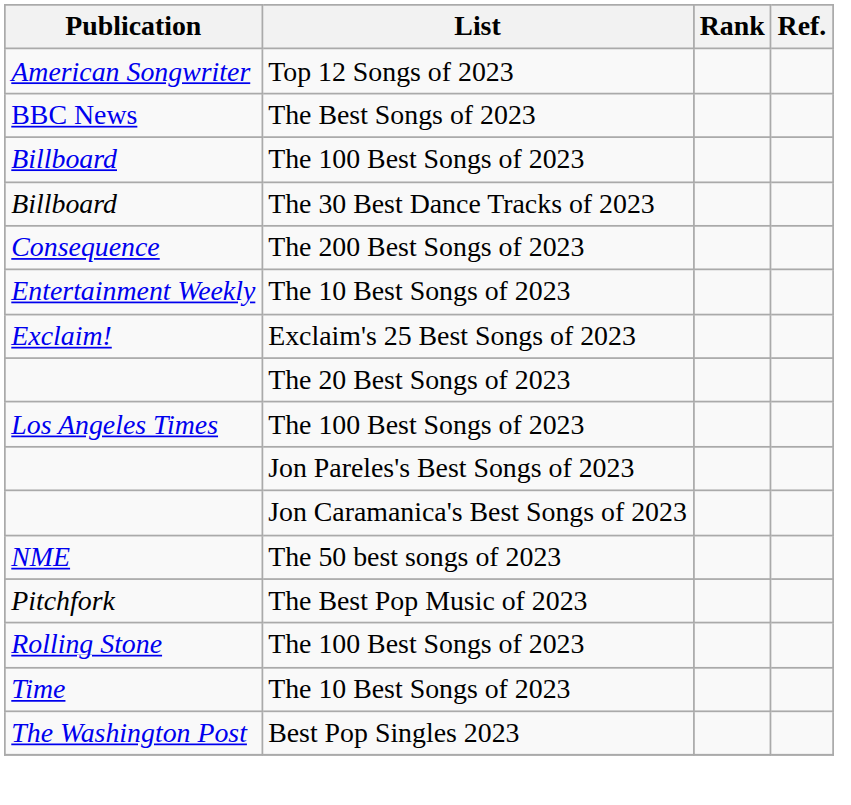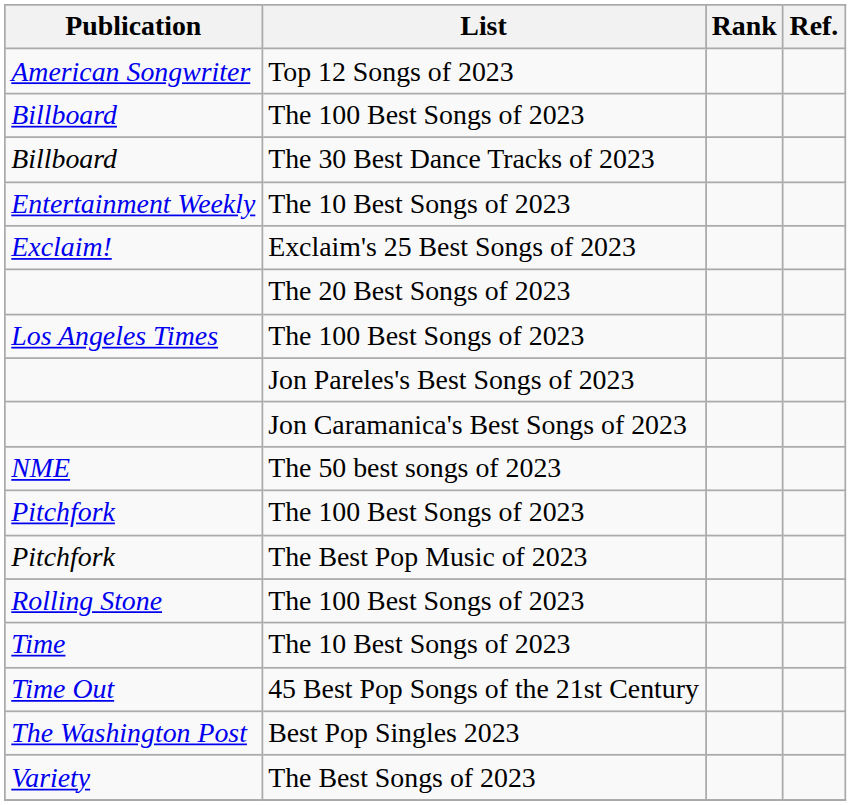 <table class="wikitable sortable plainrowheaders">
 <tr>
 <th scope="col">Publication</th>
 <th scope="col">List</th>
 <th scope="col">Rank</th>
 <th scope="col" class="unsortable">Ref.</th>
 </tr>
 <tr>
 <td><em><a href='#'>American Songwriter</a></em></td>
 <td>Top 12 Songs of 2023</td>
 <td></td>
 <td {{center></td>
 </tr>
 <tr>
-<td><a href='#'>BBC News</a></td>
-<td>The Best Songs of 2023</td>
-<td></td>
-<td></td>
-</tr>
-<tr>
 <td><em><a href='#'>Billboard</a></em></td>
 <td>The 100 Best Songs of 2023</td>
 <td></td>
 <td></td>
 </tr>
 <tr>
 <td><em>Billboard</em></td>
 <td>The 30 Best Dance Tracks of 2023</td>
-<td></td>
-<td></td>
-</tr>
-<tr>
-<td><em><a href='#'>Consequence</a></em></td>
-<td>The 200 Best Songs of 2023</td>
 <td></td>
 <td></td>
 </tr>
 <tr>
 <td><em><a href='#'>Entertainment Weekly</a></em></td>
 <td>The 10 Best Songs of 2023</td>
 <td></td>
 <td></td>
 </tr>
 <tr>
 <td><em><a href='#'>Exclaim!</a></em></td>
 <td>Exclaim's 25 Best Songs of 2023</td>
 <td></td>
 <td></td>
 </tr>
 <tr>
 <td><em></em></td>
 <td>The 20 Best Songs of 2023</td>
 <td></td>
 <td></td>
 </tr>
 <tr>
 <td><em><a href='#'>Los Angeles Times</a></em></td>
 <td>The 100 Best Songs of 2023</td>
 <td></td>
 <td></td>
 </tr>
 <tr>
 <td><em></em></td>
 <td>Jon Pareles's Best Songs of 2023</td>
 <td></td>
 <td></td>
 </tr>
 <tr>
 <td><em></em></td>
 <td>Jon Caramanica's Best Songs of 2023</td>
 <td></td>
 <td></td>
 </tr>
 <tr>
 <td><em><a href='#'>NME</a></em></td>
 <td>The 50 best songs of 2023</td>
 <td></td>
 <td></td>
 </tr>
 <tr>
+<td><em><a href='#'>Pitchfork</a></em></td>
+<td>The 100 Best Songs of 2023</td>
+<td></td>
+<td></td>
+</tr>
+<tr>
 <td><em>Pitchfork</em></td>
 <td>The Best Pop Music of 2023</td>
 <td></td>
 <td></td>
 </tr>
 <tr>
 <td><em><a href='#'>Rolling Stone</a></em></td>
 <td>The 100 Best Songs of 2023</td>
 <td></td>
 <td></td>
 </tr>
 <tr>
 <td><em><a href='#'>Time</a></em></td>
 <td>The 10 Best Songs of 2023</td>
 <td></td>
 <td></td>
 </tr>
 <tr>
+<td><em><a href='#'>Time Out</a></em></td>
+<td>45 Best Pop Songs of the 21st Century</td>
+<td></td>
+<td></td>
+</tr>
+<tr>
 <td><em><a href='#'>The Washington Post</a></em></td>
 <td>Best Pop Singles 2023</td>
 <td></td>
 <td></td>
 </tr>
 <tr>
+<td><em><a href='#'>Variety</a></em></td>
+<td>The Best Songs of 2023</td>
+<td></td>
+<td></td>
+</tr>
+<tr>
 </tr>
 </table>
